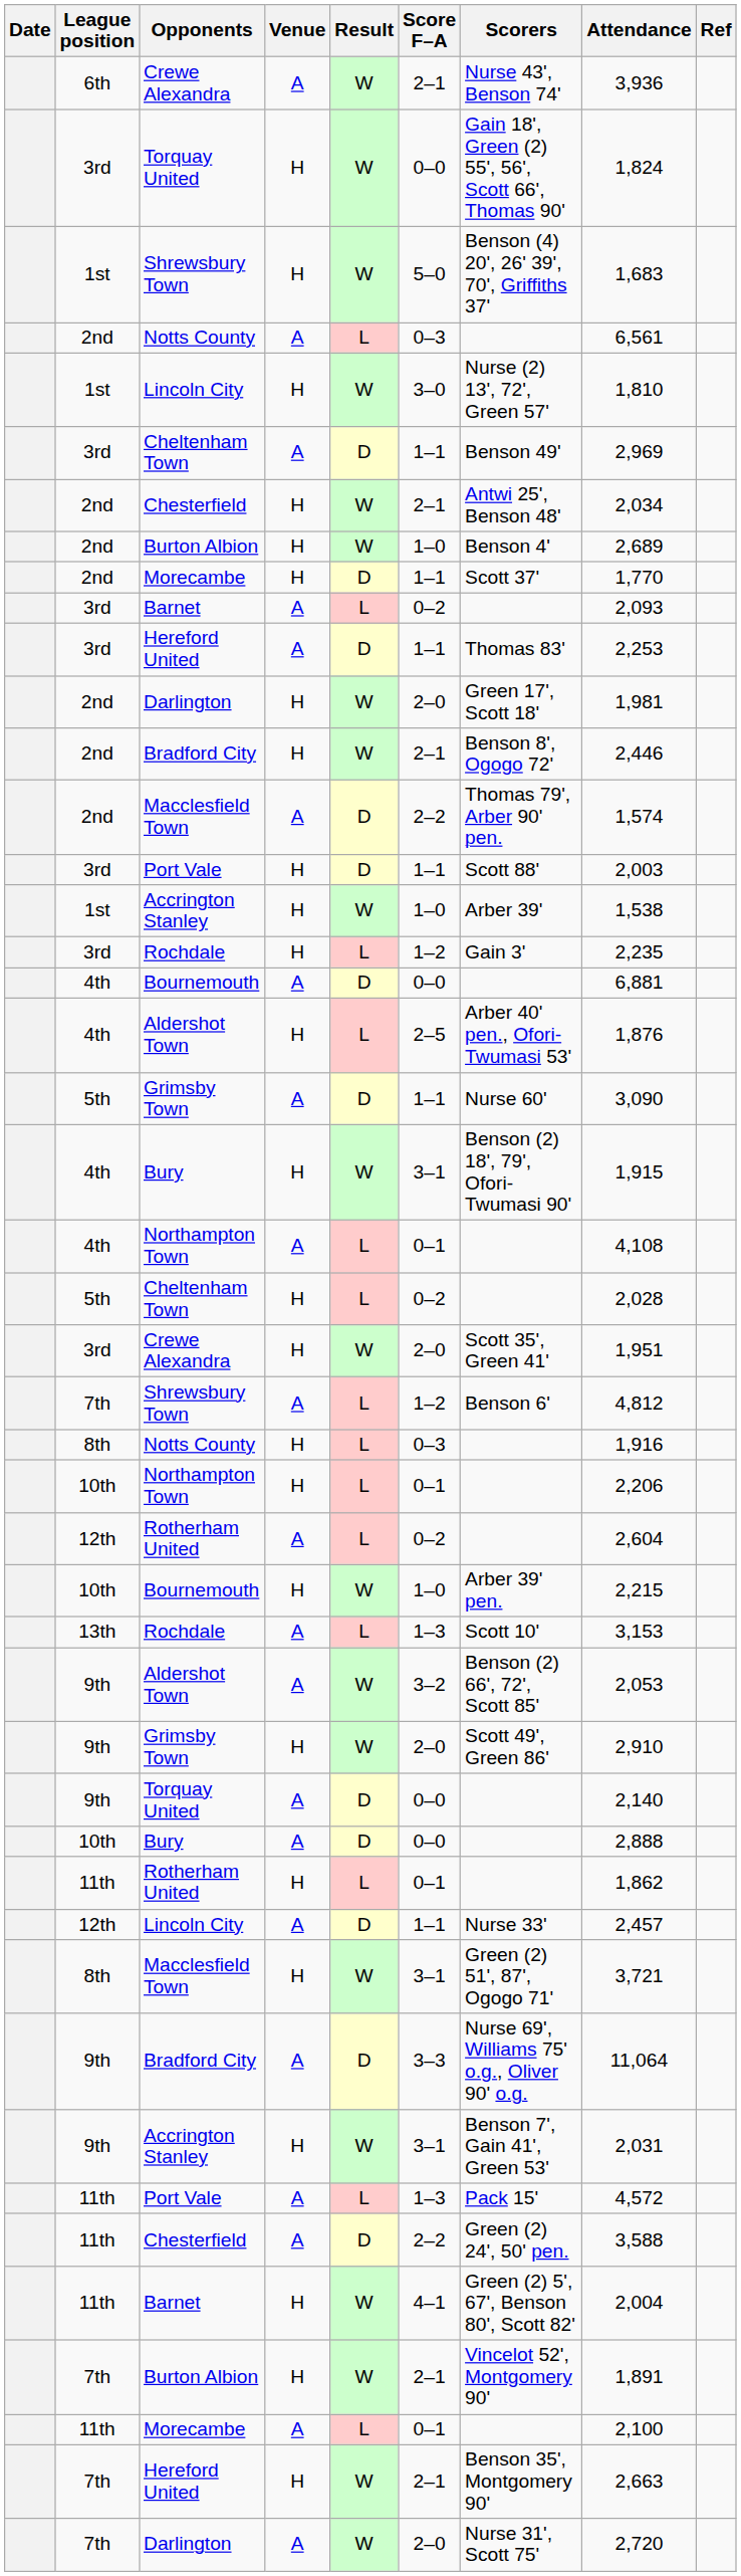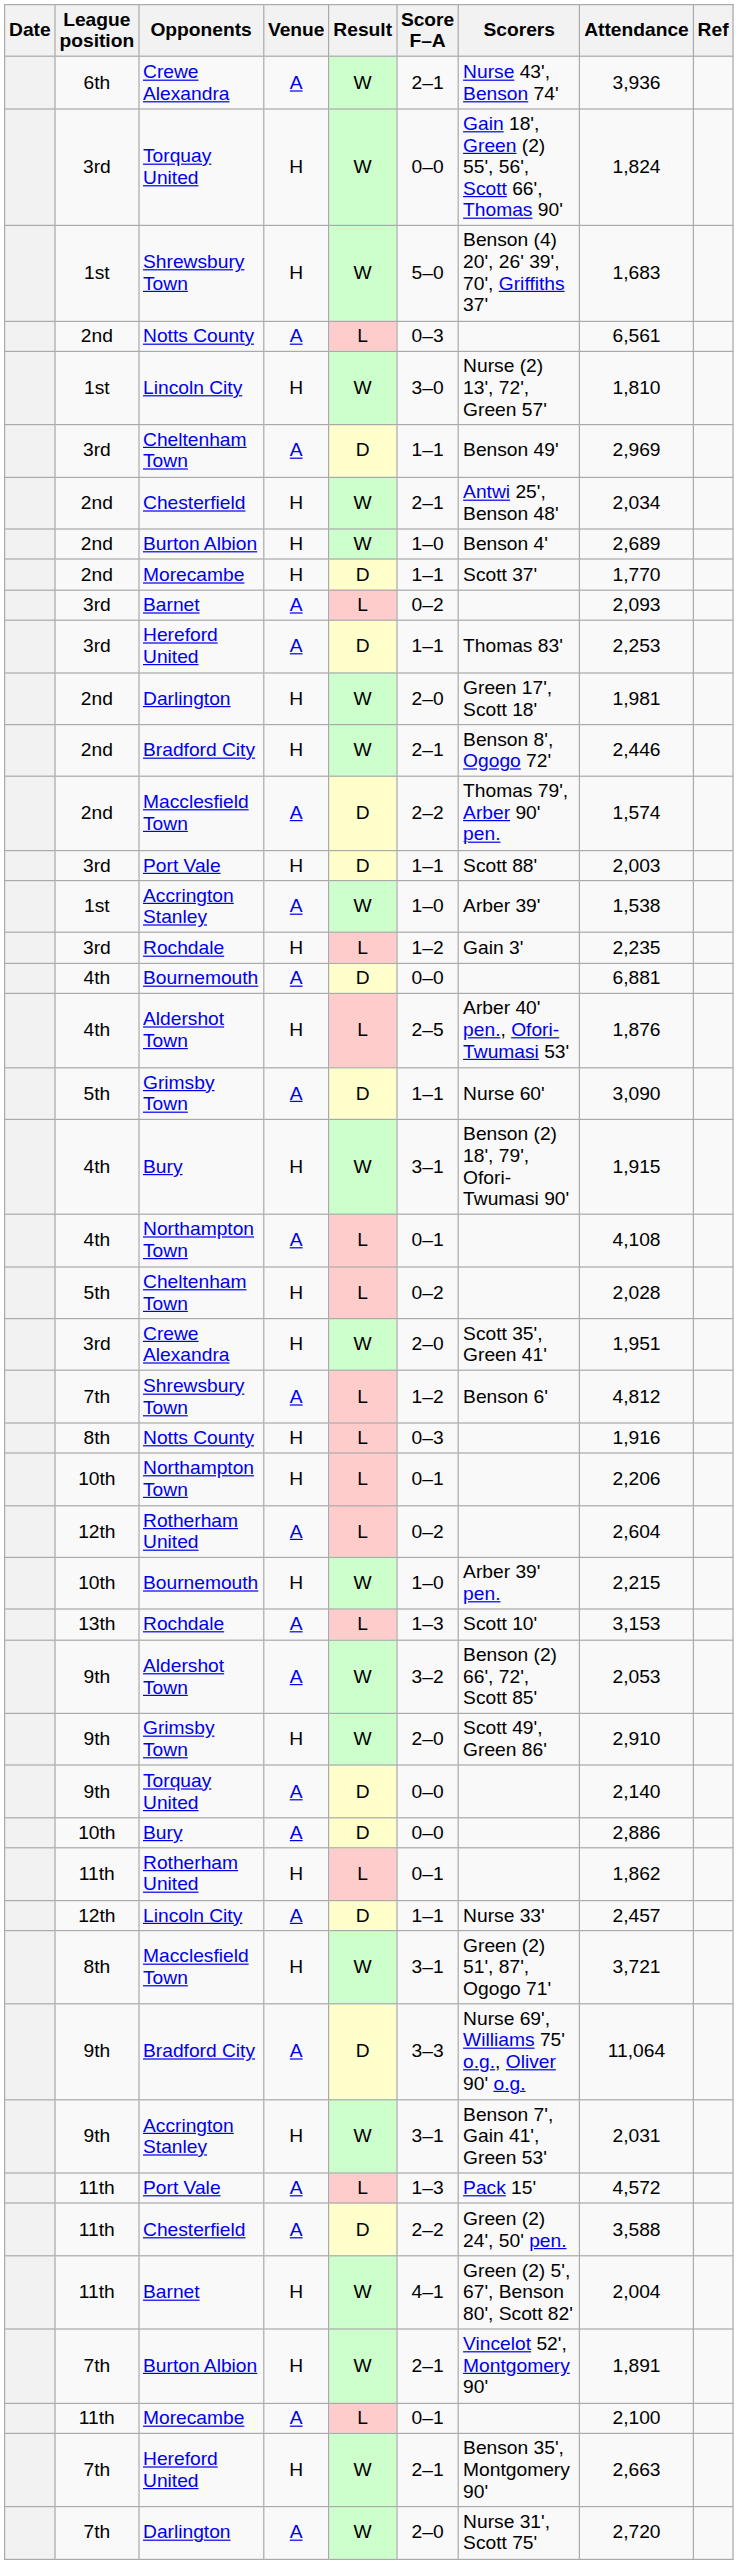 <table class="wikitable plainrowheaders sortable" style="text-align:center">
 <tr>
 <th scope="col">Date</th>
 <th scope="col">League<br>position</th>
 <th scope="col">Opponents</th>
 <th scope="col">Venue</th>
 <th scope="col">Result</th>
 <th scope="col">Score<br>F–A</th>
 <th scope="col" class="unsortable">Scorers</th>
 <th scope="col">Attendance</th>
 <th scope="col" class="unsortable">Ref</th>
 </tr>
 <tr>
 <th scope="row"></th>
 <td>6th</td>
 <td align="left"><a href='#'>Crewe Alexandra</a></td>
 <td><a href='#'>A</a></td>
 <td style="background-color:#CCFFCC">W</td>
 <td>2–1</td>
 <td align="left"><a href='#'>Nurse</a> 43', <a href='#'>Benson</a> 74'</td>
 <td>3,936</td>
 <td></td>
 </tr>
 <tr>
 <th scope="row"></th>
 <td>3rd</td>
 <td align="left"><a href='#'>Torquay United</a></td>
 <td>H</td>
 <td style="background-color:#CCFFCC">W</td>
 <td>0–0</td>
 <td align="left"><a href='#'>Gain</a> 18', <a href='#'>Green</a> (2) 55', 56', <a href='#'>Scott</a> 66', <a href='#'>Thomas</a> 90'</td>
 <td>1,824</td>
 <td></td>
 </tr>
 <tr>
 <th scope="row"></th>
 <td>1st</td>
 <td align="left"><a href='#'>Shrewsbury Town</a></td>
 <td>H</td>
 <td style="background-color:#CCFFCC">W</td>
 <td>5–0</td>
 <td align="left">Benson (4) 20', 26' 39', 70', <a href='#'>Griffiths</a> 37'</td>
 <td>1,683</td>
 <td></td>
 </tr>
 <tr>
 <th scope="row"></th>
 <td>2nd</td>
 <td align="left"><a href='#'>Notts County</a></td>
 <td><a href='#'>A</a></td>
 <td style="background-color:#FFCCCC">L</td>
 <td>0–3</td>
 <td align="left"></td>
 <td>6,561</td>
 <td></td>
 </tr>
 <tr>
 <th scope="row"></th>
 <td>1st</td>
 <td align="left"><a href='#'>Lincoln City</a></td>
 <td>H</td>
 <td style="background-color:#CCFFCC">W</td>
 <td>3–0</td>
 <td align="left">Nurse (2) 13', 72', Green 57'</td>
 <td>1,810</td>
 <td></td>
 </tr>
 <tr>
 <th scope="row"></th>
 <td>3rd</td>
 <td align="left"><a href='#'>Cheltenham Town</a></td>
 <td><a href='#'>A</a></td>
 <td style="background-color:#FFFFCC">D</td>
 <td>1–1</td>
 <td align="left">Benson 49'</td>
 <td>2,969</td>
 <td></td>
 </tr>
 <tr>
 <th scope="row"></th>
 <td>2nd</td>
 <td align="left"><a href='#'>Chesterfield</a></td>
 <td>H</td>
 <td style="background-color:#CCFFCC">W</td>
 <td>2–1</td>
 <td align="left"><a href='#'>Antwi</a> 25', Benson 48'</td>
 <td>2,034</td>
 <td></td>
 </tr>
 <tr>
 <th scope="row"></th>
 <td>2nd</td>
 <td align="left"><a href='#'>Burton Albion</a></td>
 <td>H</td>
 <td style="background-color:#CCFFCC">W</td>
 <td>1–0</td>
 <td align="left">Benson 4'</td>
 <td>2,689</td>
 <td></td>
 </tr>
 <tr>
 <th scope="row"></th>
 <td>2nd</td>
 <td align="left"><a href='#'>Morecambe</a></td>
 <td>H</td>
 <td style="background-color:#FFFFCC">D</td>
 <td>1–1</td>
 <td align="left">Scott 37'</td>
 <td>1,770</td>
 <td></td>
 </tr>
 <tr>
 <th scope="row"></th>
 <td>3rd</td>
 <td align="left"><a href='#'>Barnet</a></td>
 <td><a href='#'>A</a></td>
 <td style="background-color:#FFCCCC">L</td>
 <td>0–2</td>
 <td align="left"></td>
 <td>2,093</td>
 <td></td>
 </tr>
 <tr>
 <th scope="row"></th>
 <td>3rd</td>
 <td align="left"><a href='#'>Hereford United</a></td>
 <td><a href='#'>A</a></td>
 <td style="background-color:#FFFFCC">D</td>
 <td>1–1</td>
 <td align="left">Thomas 83'</td>
 <td>2,253</td>
 <td></td>
 </tr>
 <tr>
 <th scope="row"></th>
 <td>2nd</td>
 <td align="left"><a href='#'>Darlington</a></td>
 <td>H</td>
 <td style="background-color:#CCFFCC">W</td>
 <td>2–0</td>
 <td align="left">Green 17', Scott 18'</td>
 <td>1,981</td>
 <td></td>
 </tr>
 <tr>
 <th scope="row"></th>
 <td>2nd</td>
 <td align="left"><a href='#'>Bradford City</a></td>
 <td>H</td>
 <td style="background-color:#CCFFCC">W</td>
 <td>2–1</td>
 <td align="left">Benson 8', <a href='#'>Ogogo</a> 72'</td>
 <td>2,446</td>
 <td></td>
 </tr>
 <tr>
 <th scope="row"></th>
 <td>2nd</td>
 <td align="left"><a href='#'>Macclesfield Town</a></td>
 <td><a href='#'>A</a></td>
 <td style="background-color:#FFFFCC">D</td>
 <td>2–2</td>
 <td align="left">Thomas 79', <a href='#'>Arber</a> 90' <a href='#'>pen.</a></td>
 <td>1,574</td>
 <td></td>
 </tr>
 <tr>
 <th scope="row"></th>
 <td>3rd</td>
 <td align="left"><a href='#'>Port Vale</a></td>
 <td>H</td>
 <td style="background-color:#FFFFCC">D</td>
 <td>1–1</td>
 <td align="left">Scott 88'</td>
 <td>2,003</td>
 <td></td>
 </tr>
 <tr>
 <th scope="row"></th>
 <td>1st</td>
 <td align="left"><a href='#'>Accrington Stanley</a></td>
-<td>H</td>
+<td><a href='#'>A</a></td>
 <td style="background-color:#CCFFCC">W</td>
 <td>1–0</td>
 <td align="left">Arber 39'</td>
 <td>1,538</td>
 <td></td>
 </tr>
 <tr>
 <th scope="row"></th>
 <td>3rd</td>
 <td align="left"><a href='#'>Rochdale</a></td>
 <td>H</td>
 <td style="background-color:#FFCCCC">L</td>
 <td>1–2</td>
 <td align="left">Gain 3'</td>
 <td>2,235</td>
 <td></td>
 </tr>
 <tr>
 <th scope="row"></th>
 <td>4th</td>
 <td align="left"><a href='#'>Bournemouth</a></td>
 <td><a href='#'>A</a></td>
 <td style="background-color:#FFFFCC">D</td>
 <td>0–0</td>
 <td align="left"></td>
 <td>6,881</td>
 <td></td>
 </tr>
 <tr>
 <th scope="row"></th>
 <td>4th</td>
 <td align="left"><a href='#'>Aldershot Town</a></td>
 <td>H</td>
 <td style="background-color:#FFCCCC">L</td>
 <td>2–5</td>
 <td align="left">Arber 40' <a href='#'>pen.</a>, <a href='#'>Ofori-Twumasi</a> 53'</td>
 <td>1,876</td>
 <td></td>
 </tr>
 <tr>
 <th scope="row"></th>
 <td>5th</td>
 <td align="left"><a href='#'>Grimsby Town</a></td>
 <td><a href='#'>A</a></td>
 <td style="background-color:#FFFFCC">D</td>
 <td>1–1</td>
 <td align="left">Nurse 60'</td>
 <td>3,090</td>
 <td></td>
 </tr>
 <tr>
 <th scope="row"></th>
 <td>4th</td>
 <td align="left"><a href='#'>Bury</a></td>
 <td>H</td>
 <td style="background-color:#CCFFCC">W</td>
 <td>3–1</td>
 <td align="left">Benson (2) 18', 79', Ofori-Twumasi 90'</td>
 <td>1,915</td>
 <td></td>
 </tr>
 <tr>
 <th scope="row"></th>
 <td>4th</td>
 <td align="left"><a href='#'>Northampton Town</a></td>
 <td><a href='#'>A</a></td>
 <td style="background-color:#FFCCCC">L</td>
 <td>0–1</td>
 <td align="left"></td>
 <td>4,108</td>
 <td></td>
 </tr>
 <tr>
 <th scope="row"></th>
 <td>5th</td>
 <td align="left"><a href='#'>Cheltenham Town</a></td>
 <td>H</td>
 <td style="background-color:#FFCCCC">L</td>
 <td>0–2</td>
 <td align="left"></td>
 <td>2,028</td>
 <td></td>
 </tr>
 <tr>
 <th scope="row"></th>
 <td>3rd</td>
 <td align="left"><a href='#'>Crewe Alexandra</a></td>
 <td>H</td>
 <td style="background-color:#CCFFCC">W</td>
 <td>2–0</td>
 <td align="left">Scott 35', Green 41'</td>
 <td>1,951</td>
 <td></td>
 </tr>
 <tr>
 <th scope="row"></th>
 <td>7th</td>
 <td align="left"><a href='#'>Shrewsbury Town</a></td>
 <td><a href='#'>A</a></td>
 <td style="background-color:#FFCCCC">L</td>
 <td>1–2</td>
 <td align="left">Benson 6'</td>
 <td>4,812</td>
 <td></td>
 </tr>
 <tr>
 <th scope="row"></th>
 <td>8th</td>
 <td align="left"><a href='#'>Notts County</a></td>
 <td>H</td>
 <td style="background-color:#FFCCCC">L</td>
 <td>0–3</td>
 <td align="left"></td>
 <td>1,916</td>
 <td></td>
 </tr>
 <tr>
 <th scope="row"></th>
 <td>10th</td>
 <td align="left"><a href='#'>Northampton Town</a></td>
 <td>H</td>
 <td style="background-color:#FFCCCC">L</td>
 <td>0–1</td>
 <td align="left"></td>
 <td>2,206</td>
 <td></td>
 </tr>
 <tr>
 <th scope="row"></th>
 <td>12th</td>
 <td align="left"><a href='#'>Rotherham United</a></td>
 <td><a href='#'>A</a></td>
 <td style="background-color:#FFCCCC">L</td>
 <td>0–2</td>
 <td align="left"></td>
 <td>2,604</td>
 <td></td>
 </tr>
 <tr>
 <th scope="row"></th>
 <td>10th</td>
 <td align="left"><a href='#'>Bournemouth</a></td>
 <td>H</td>
 <td style="background-color:#CCFFCC">W</td>
 <td>1–0</td>
 <td align="left">Arber 39' <a href='#'>pen.</a></td>
 <td>2,215</td>
 <td></td>
 </tr>
 <tr>
 <th scope="row"></th>
 <td>13th</td>
 <td align="left"><a href='#'>Rochdale</a></td>
 <td><a href='#'>A</a></td>
 <td style="background-color:#FFCCCC">L</td>
 <td>1–3</td>
 <td align="left">Scott 10'</td>
 <td>3,153</td>
 <td></td>
 </tr>
 <tr>
 <th scope="row"></th>
 <td>9th</td>
 <td align="left"><a href='#'>Aldershot Town</a></td>
 <td><a href='#'>A</a></td>
 <td style="background-color:#CCFFCC">W</td>
 <td>3–2</td>
 <td align="left">Benson (2) 66', 72', Scott 85'</td>
 <td>2,053</td>
 <td></td>
 </tr>
 <tr>
 <th scope="row"></th>
 <td>9th</td>
 <td align="left"><a href='#'>Grimsby Town</a></td>
 <td>H</td>
 <td style="background-color:#CCFFCC">W</td>
 <td>2–0</td>
 <td align="left">Scott 49', Green 86'</td>
 <td>2,910</td>
 <td></td>
 </tr>
 <tr>
 <th scope="row"></th>
 <td>9th</td>
 <td align="left"><a href='#'>Torquay United</a></td>
 <td><a href='#'>A</a></td>
 <td style="background-color:#FFFFCC">D</td>
 <td>0–0</td>
 <td align="left"></td>
 <td>2,140</td>
 <td></td>
 </tr>
 <tr>
 <th scope="row"></th>
 <td>10th</td>
 <td align="left"><a href='#'>Bury</a></td>
 <td><a href='#'>A</a></td>
 <td style="background-color:#FFFFCC">D</td>
 <td>0–0</td>
 <td align="left"></td>
-<td>2,888</td>
+<td>2,886</td>
 <td></td>
 </tr>
 <tr>
 <th scope="row"></th>
 <td>11th</td>
 <td align="left"><a href='#'>Rotherham United</a></td>
 <td>H</td>
 <td style="background-color:#FFCCCC">L</td>
 <td>0–1</td>
 <td align="left"></td>
 <td>1,862</td>
 <td></td>
 </tr>
 <tr>
 <th scope="row"></th>
 <td>12th</td>
 <td align="left"><a href='#'>Lincoln City</a></td>
 <td><a href='#'>A</a></td>
 <td style="background-color:#FFFFCC">D</td>
 <td>1–1</td>
 <td align="left">Nurse 33'</td>
 <td>2,457</td>
 <td></td>
 </tr>
 <tr>
 <th scope="row"></th>
 <td>8th</td>
 <td align="left"><a href='#'>Macclesfield Town</a></td>
 <td>H</td>
 <td style="background-color:#CCFFCC">W</td>
 <td>3–1</td>
 <td align="left">Green (2) 51', 87', Ogogo 71'</td>
 <td>3,721</td>
 <td></td>
 </tr>
 <tr>
 <th scope="row"></th>
 <td>9th</td>
 <td align="left"><a href='#'>Bradford City</a></td>
 <td><a href='#'>A</a></td>
 <td style="background-color:#FFFFCC">D</td>
 <td>3–3</td>
 <td align="left">Nurse 69', <a href='#'>Williams</a> 75' <a href='#'>o.g.</a>, <a href='#'>Oliver</a> 90' <a href='#'>o.g.</a></td>
 <td>11,064</td>
 <td></td>
 </tr>
 <tr>
 <th scope="row"></th>
 <td>9th</td>
 <td align="left"><a href='#'>Accrington Stanley</a></td>
 <td>H</td>
 <td style="background-color:#CCFFCC">W</td>
 <td>3–1</td>
 <td align="left">Benson 7', Gain 41', Green 53'</td>
 <td>2,031</td>
 <td></td>
 </tr>
 <tr>
 <th scope="row"></th>
 <td>11th</td>
 <td align="left"><a href='#'>Port Vale</a></td>
 <td><a href='#'>A</a></td>
 <td style="background-color:#FFCCCC">L</td>
 <td>1–3</td>
 <td align="left"><a href='#'>Pack</a> 15'</td>
 <td>4,572</td>
 <td></td>
 </tr>
 <tr>
 <th scope="row"></th>
 <td>11th</td>
 <td align="left"><a href='#'>Chesterfield</a></td>
 <td><a href='#'>A</a></td>
 <td style="background-color:#FFFFCC">D</td>
 <td>2–2</td>
 <td align="left">Green (2) 24', 50' <a href='#'>pen.</a></td>
 <td>3,588</td>
 <td></td>
 </tr>
 <tr>
 <th scope="row"></th>
 <td>11th</td>
 <td align="left"><a href='#'>Barnet</a></td>
 <td>H</td>
 <td style="background-color:#CCFFCC">W</td>
 <td>4–1</td>
 <td align="left">Green (2) 5', 67', Benson 80', Scott 82'</td>
 <td>2,004</td>
 <td></td>
 </tr>
 <tr>
 <th scope="row"></th>
 <td>7th</td>
 <td align="left"><a href='#'>Burton Albion</a></td>
 <td>H</td>
 <td style="background-color:#CCFFCC">W</td>
 <td>2–1</td>
 <td align="left"><a href='#'>Vincelot</a> 52', <a href='#'>Montgomery</a> 90'</td>
 <td>1,891</td>
 <td></td>
 </tr>
 <tr>
 <th scope="row"></th>
 <td>11th</td>
 <td align="left"><a href='#'>Morecambe</a></td>
 <td><a href='#'>A</a></td>
 <td style="background-color:#FFCCCC">L</td>
 <td>0–1</td>
 <td align="left"></td>
 <td>2,100</td>
 <td></td>
 </tr>
 <tr>
 <th scope="row"></th>
 <td>7th</td>
 <td align="left"><a href='#'>Hereford United</a></td>
 <td>H</td>
 <td style="background-color:#CCFFCC">W</td>
 <td>2–1</td>
 <td align="left">Benson 35', Montgomery 90'</td>
 <td>2,663</td>
 <td></td>
 </tr>
 <tr>
 <th scope="row"></th>
 <td>7th</td>
 <td align="left"><a href='#'>Darlington</a></td>
 <td><a href='#'>A</a></td>
 <td style="background-color:#CCFFCC">W</td>
 <td>2–0</td>
 <td align="left">Nurse 31', Scott 75'</td>
 <td>2,720</td>
 <td></td>
 </tr>
 </table>
